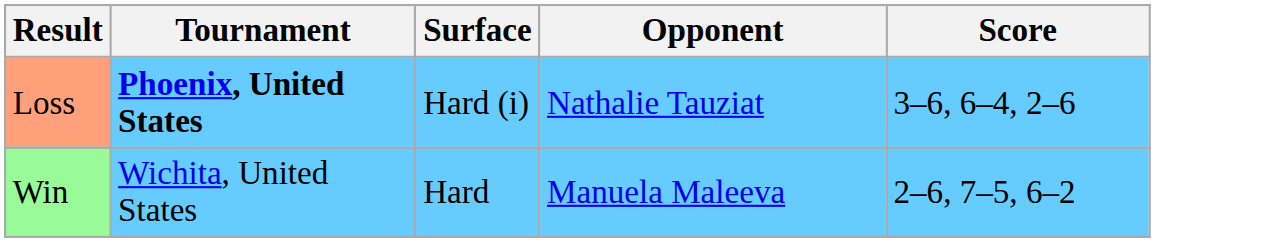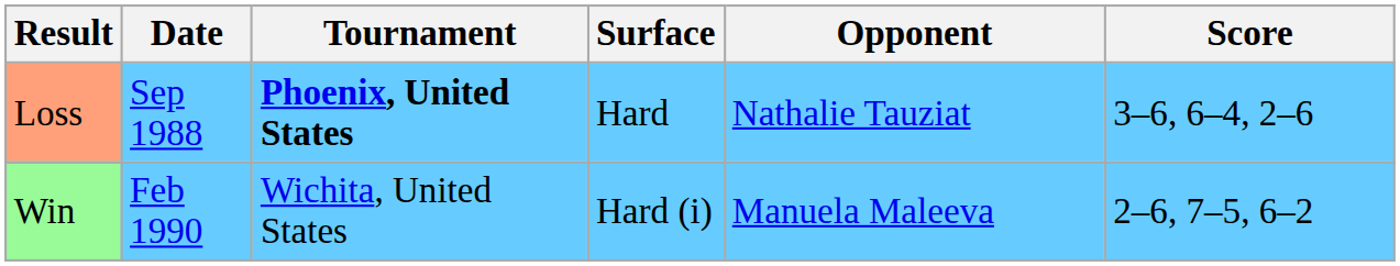 <table class="sortable wikitable">
 <tr>
 <th>Result</th>
+<th style="width:50px">Date</th>
 <th style="width:140px">Tournament</th>
 <th style="width:50px">Surface</th>
 <th style="width:160px">Opponent</th>
 <th style="width:120px" class="unsortable">Score</th>
 </tr>
 <tr bgcolor="66CCFF">
 <td style="background:#ffa07a;">Loss</td>
+<td><a href='#'>Sep 1988</a></td>
 <td><strong><a href='#'>Phoenix</a>, United States</strong></td>
-<td>Hard (i)</td>
+<td>Hard</td>
 <td> <a href='#'>Nathalie Tauziat</a></td>
 <td>3–6, 6–4, 2–6</td>
 </tr>
 <tr bgcolor="66CCFF">
 <td style="background:#98fb98;">Win</td>
+<td><a href='#'>Feb 1990</a></td>
 <td><a href='#'>Wichita</a>, United States</td>
-<td>Hard</td>
+<td>Hard (i)</td>
 <td> <a href='#'>Manuela Maleeva</a></td>
 <td>2–6, 7–5, 6–2</td>
 </tr>
 </table>
